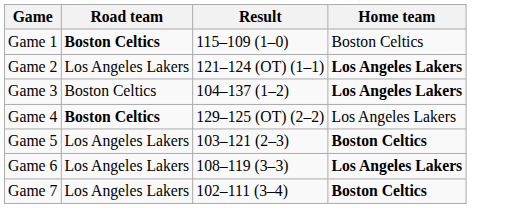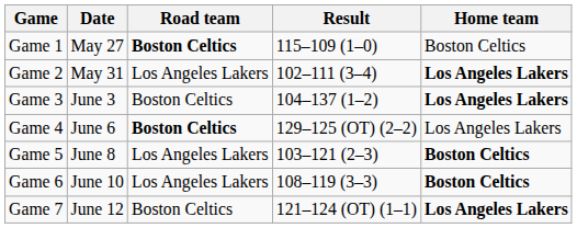 <table class="wikitable">
 <tr>
 <th>Game</th>
+<th>Date</th>
 <th>Road team</th>
 <th>Result</th>
 <th>Home team</th>
 </tr>
 <tr>
 <td>Game 1</td>
+<td>May 27</td>
 <td><strong>Boston Celtics</strong></td>
 <td>115–109 (1–0)</td>
 <td>Boston Celtics</td>
 </tr>
 <tr>
 <td>Game 2</td>
+<td>May 31</td>
 <td>Los Angeles Lakers</td>
-<td>121–124 (OT) (1–1)</td>
+<td>102–111 (3–4)</td>
 <td><strong>Los Angeles Lakers</strong></td>
 </tr>
 <tr>
 <td>Game 3</td>
+<td>June 3</td>
 <td>Boston Celtics</td>
 <td>104–137 (1–2)</td>
 <td><strong>Los Angeles Lakers</strong></td>
 </tr>
 <tr>
 <td>Game 4</td>
+<td>June 6</td>
 <td><strong>Boston Celtics</strong></td>
 <td>129–125 (OT) (2–2)</td>
 <td>Los Angeles Lakers</td>
 </tr>
 <tr>
 <td>Game 5</td>
+<td>June 8</td>
 <td>Los Angeles Lakers</td>
 <td>103–121 (2–3)</td>
 <td><strong>Boston Celtics</strong></td>
 </tr>
 <tr>
 <td>Game 6</td>
+<td>June 10</td>
 <td>Los Angeles Lakers</td>
 <td>108–119 (3–3)</td>
-<td><strong>Los Angeles Lakers</strong></td>
+<td><strong>Boston Celtics</strong></td>
 </tr>
 <tr>
 <td>Game 7</td>
-<td>Los Angeles Lakers</td>
-<td>102–111 (3–4)</td>
-<td><strong>Boston Celtics</strong></td>
+<td>June 12</td>
+<td>Boston Celtics</td>
+<td>121–124 (OT) (1–1)</td>
+<td><strong>Los Angeles Lakers</strong></td>
 </tr>
 </table>
